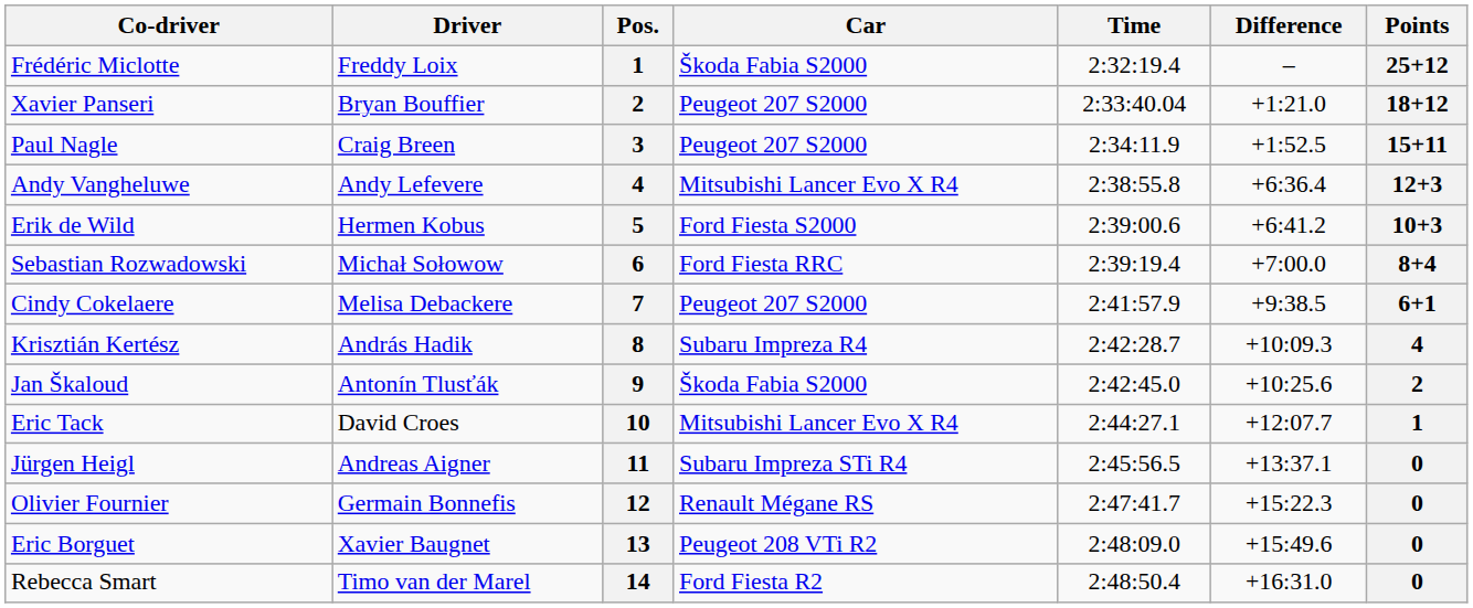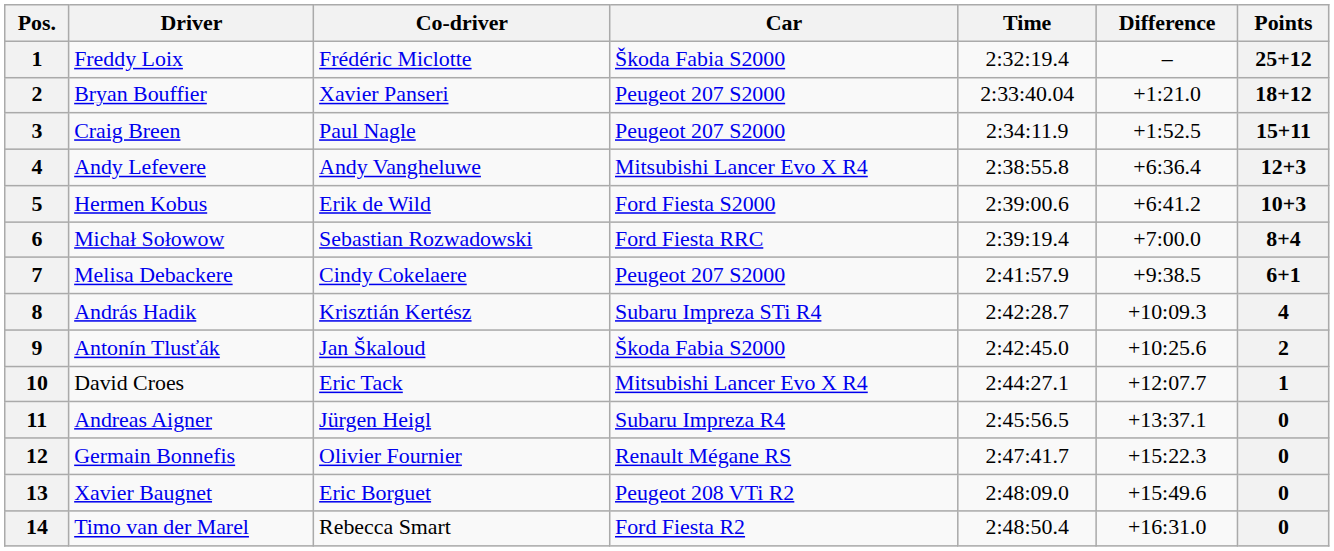 <table class="wikitable"  style="width:69%; text-align:center; font-size:90%; max-width:950px;">
 <tr>
+<th>Pos.</th>
+<th>Driver</th>
 <th>Co-driver</th>
-<th>Driver</th>
-<th>Pos.</th>
 <th>Car</th>
 <th>Time</th>
 <th>Difference</th>
 <th>Points</th>
 </tr>
 <tr>
+<th>1</th>
+<td align=left> <a href='#'>Freddy Loix</a></td>
 <td align=left> <a href='#'>Frédéric Miclotte</a></td>
-<td align=left> <a href='#'>Freddy Loix</a></td>
-<th>1</th>
 <td align=left> <a href='#'>Škoda Fabia S2000</a></td>
 <td>2:32:19.4</td>
 <td>–</td>
 <th>25+12</th>
 </tr>
 <tr>
+<th>2</th>
+<td align=left> <a href='#'>Bryan Bouffier</a></td>
 <td align=left> <a href='#'>Xavier Panseri</a></td>
-<td align=left> <a href='#'>Bryan Bouffier</a></td>
-<th>2</th>
 <td align=left> <a href='#'>Peugeot 207 S2000</a></td>
 <td>2:33:40.04</td>
 <td>+1:21.0</td>
 <th>18+12</th>
 </tr>
 <tr>
+<th>3</th>
+<td align=left> <a href='#'>Craig Breen</a></td>
 <td align=left> <a href='#'>Paul Nagle</a></td>
-<td align=left> <a href='#'>Craig Breen</a></td>
-<th>3</th>
 <td align=left> <a href='#'>Peugeot 207 S2000</a></td>
 <td>2:34:11.9</td>
 <td>+1:52.5</td>
 <th>15+11</th>
 </tr>
 <tr>
+<th>4</th>
+<td align=left> <a href='#'>Andy Lefevere</a></td>
 <td align=left> <a href='#'>Andy Vangheluwe</a></td>
-<td align=left> <a href='#'>Andy Lefevere</a></td>
-<th>4</th>
 <td align=left> <a href='#'>Mitsubishi Lancer Evo X R4</a></td>
 <td>2:38:55.8</td>
 <td>+6:36.4</td>
 <th>12+3</th>
 </tr>
 <tr>
+<th>5</th>
+<td align=left> <a href='#'>Hermen Kobus</a></td>
 <td align=left> <a href='#'>Erik de Wild</a></td>
-<td align=left> <a href='#'>Hermen Kobus</a></td>
-<th>5</th>
 <td align=left> <a href='#'>Ford Fiesta S2000</a></td>
 <td>2:39:00.6</td>
 <td>+6:41.2</td>
 <th>10+3</th>
 </tr>
 <tr>
+<th>6</th>
+<td align=left> <a href='#'>Michał Sołowow</a></td>
 <td align=left> <a href='#'>Sebastian Rozwadowski</a></td>
-<td align=left> <a href='#'>Michał Sołowow</a></td>
-<th>6</th>
 <td align=left> <a href='#'>Ford Fiesta RRC</a></td>
 <td>2:39:19.4</td>
 <td>+7:00.0</td>
 <th>8+4</th>
 </tr>
 <tr>
+<th>7</th>
+<td align=left> <a href='#'>Melisa Debackere</a></td>
 <td align=left> <a href='#'>Cindy Cokelaere</a></td>
-<td align=left> <a href='#'>Melisa Debackere</a></td>
-<th>7</th>
 <td align=left> <a href='#'>Peugeot 207 S2000</a></td>
 <td>2:41:57.9</td>
 <td>+9:38.5</td>
 <th>6+1</th>
 </tr>
 <tr>
+<th>8</th>
+<td align=left> <a href='#'>András Hadik</a></td>
 <td align=left> <a href='#'>Krisztián Kertész</a></td>
-<td align=left> <a href='#'>András Hadik</a></td>
-<th>8</th>
-<td align=left> <a href='#'>Subaru Impreza R4</a></td>
+<td align=left> <a href='#'>Subaru Impreza STi R4</a></td>
 <td>2:42:28.7</td>
 <td>+10:09.3</td>
 <th>4</th>
 </tr>
 <tr>
+<th>9</th>
+<td align=left> <a href='#'>Antonín Tlusťák</a></td>
 <td align=left> <a href='#'>Jan Škaloud</a></td>
-<td align=left> <a href='#'>Antonín Tlusťák</a></td>
-<th>9</th>
 <td align=left> <a href='#'>Škoda Fabia S2000</a></td>
 <td>2:42:45.0</td>
 <td>+10:25.6</td>
 <th>2</th>
 </tr>
 <tr>
+<th>10</th>
+<td align=left> David Croes</td>
 <td align=left> <a href='#'>Eric Tack</a></td>
-<td align=left> David Croes</td>
-<th>10</th>
 <td align=left> <a href='#'>Mitsubishi Lancer Evo X R4</a></td>
 <td>2:44:27.1</td>
 <td>+12:07.7</td>
 <th>1</th>
 </tr>
 <tr>
+<th>11</th>
+<td align=left> <a href='#'>Andreas Aigner</a></td>
 <td align=left> <a href='#'>Jürgen Heigl</a></td>
-<td align=left> <a href='#'>Andreas Aigner</a></td>
-<th>11</th>
-<td align=left> <a href='#'>Subaru Impreza STi R4</a></td>
+<td align=left> <a href='#'>Subaru Impreza R4</a></td>
 <td>2:45:56.5</td>
 <td>+13:37.1</td>
 <th>0</th>
 </tr>
 <tr>
+<th>12</th>
+<td align=left> <a href='#'>Germain Bonnefis</a></td>
 <td align=left> <a href='#'>Olivier Fournier</a></td>
-<td align=left> <a href='#'>Germain Bonnefis</a></td>
-<th>12</th>
 <td align=left> <a href='#'>Renault Mégane RS</a></td>
 <td>2:47:41.7</td>
 <td>+15:22.3</td>
 <th>0</th>
 </tr>
 <tr>
+<th>13</th>
+<td align=left> <a href='#'>Xavier Baugnet</a></td>
 <td align=left> <a href='#'>Eric Borguet</a></td>
-<td align=left> <a href='#'>Xavier Baugnet</a></td>
-<th>13</th>
 <td align=left> <a href='#'>Peugeot 208 VTi R2</a></td>
 <td>2:48:09.0</td>
 <td>+15:49.6</td>
 <th>0</th>
 </tr>
 <tr>
+<th>14</th>
+<td align=left> <a href='#'>Timo van der Marel</a></td>
 <td align=left> Rebecca Smart</td>
-<td align=left> <a href='#'>Timo van der Marel</a></td>
-<th>14</th>
 <td align=left> <a href='#'>Ford Fiesta R2</a></td>
 <td>2:48:50.4</td>
 <td>+16:31.0</td>
 <th>0</th>
 </tr>
 </table>
